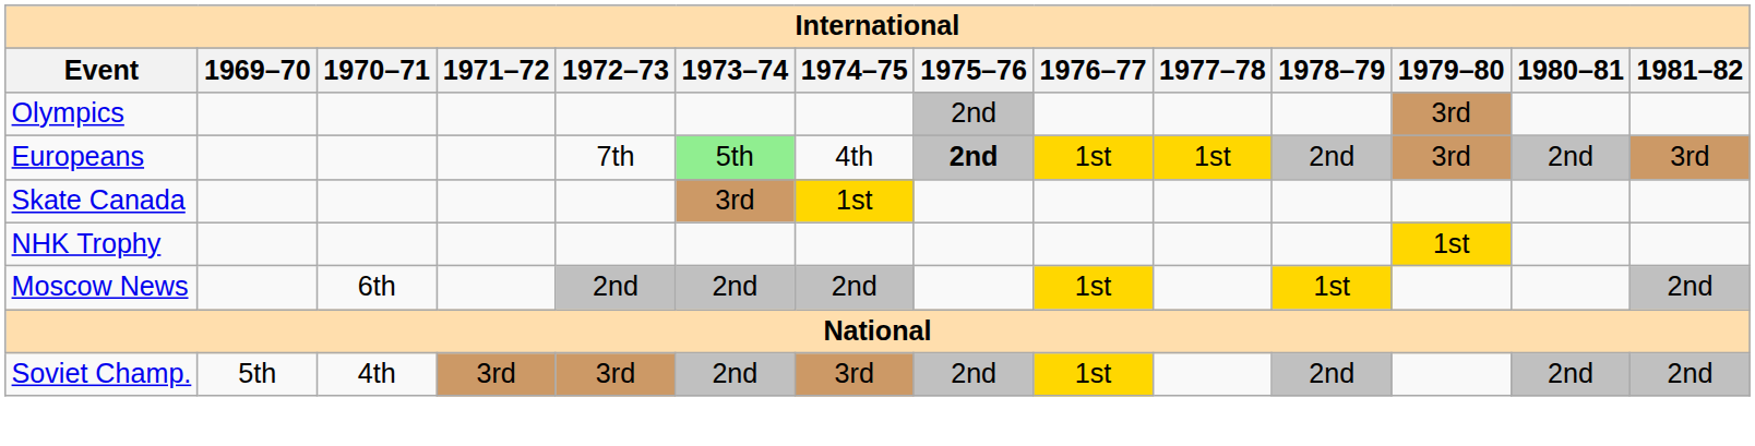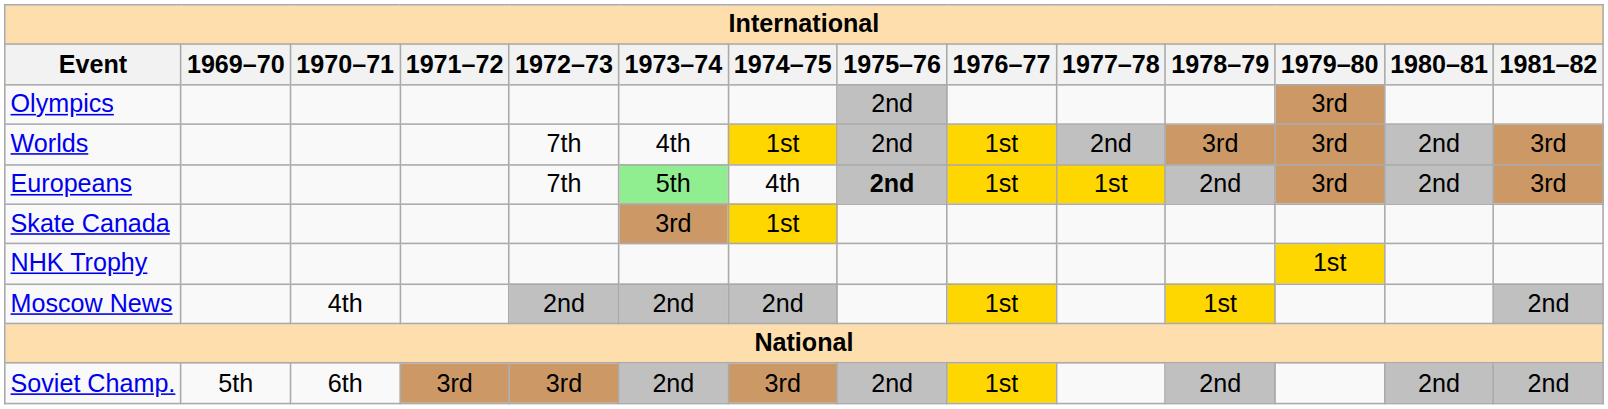 <table class="wikitable" style="text-align:center">
 <tr>
 <th style="background-color: #ffdead; " colspan=14 align=center><strong>International</strong></th>
 </tr>
 <tr>
 <th>Event</th>
 <th>1969–70</th>
 <th>1970–71</th>
 <th>1971–72</th>
 <th>1972–73</th>
 <th>1973–74</th>
 <th>1974–75</th>
 <th>1975–76</th>
 <th>1976–77</th>
 <th>1977–78</th>
 <th>1978–79</th>
 <th>1979–80</th>
 <th>1980–81</th>
 <th>1981–82</th>
 </tr>
 <tr>
 <td align=left><a href='#'>Olympics</a></td>
 <td></td>
 <td></td>
 <td></td>
 <td></td>
 <td></td>
 <td></td>
 <td bgcolor=silver>2nd</td>
 <td></td>
 <td></td>
 <td></td>
 <td bgcolor=cc9966>3rd</td>
 <td></td>
 <td></td>
+</tr>
+<tr>
+<td align=left><a href='#'>Worlds</a></td>
+<td></td>
+<td></td>
+<td></td>
+<td>7th</td>
+<td>4th</td>
+<td bgcolor=gold>1st</td>
+<td bgcolor=silver>2nd</td>
+<td bgcolor=gold>1st</td>
+<td bgcolor=silver>2nd</td>
+<td bgcolor=cc9966>3rd</td>
+<td bgcolor=cc9966>3rd</td>
+<td bgcolor=silver>2nd</td>
+<td bgcolor=cc9966>3rd</td>
 </tr>
 <tr>
 <td align=left><a href='#'>Europeans</a></td>
 <td></td>
 <td></td>
 <td></td>
 <td>7th</td>
 <td style="background: lightgreen;">5th</td>
 <td>4th</td>
 <td bgcolor=silver><strong>2nd</strong></td>
 <td bgcolor=gold>1st</td>
 <td bgcolor=gold>1st</td>
 <td bgcolor=silver>2nd</td>
 <td bgcolor=cc9966>3rd</td>
 <td bgcolor=silver>2nd</td>
 <td bgcolor=cc9966>3rd</td>
 </tr>
 <tr>
 <td align=left><a href='#'>Skate Canada</a></td>
 <td></td>
 <td></td>
 <td></td>
 <td></td>
 <td bgcolor=cc9966>3rd</td>
 <td bgcolor=gold>1st</td>
 <td></td>
 <td></td>
 <td></td>
 <td></td>
 <td></td>
 <td></td>
 <td></td>
 </tr>
 <tr>
 <td align=left><a href='#'>NHK Trophy</a></td>
 <td></td>
 <td></td>
 <td></td>
 <td></td>
 <td></td>
 <td></td>
 <td></td>
 <td></td>
 <td></td>
 <td></td>
 <td bgcolor=gold>1st</td>
 <td></td>
 <td></td>
 </tr>
 <tr>
 <td align=left><a href='#'>Moscow News</a></td>
 <td></td>
-<td>6th</td>
+<td>4th</td>
 <td></td>
 <td bgcolor=silver>2nd</td>
 <td bgcolor=silver>2nd</td>
 <td bgcolor=silver>2nd</td>
 <td></td>
 <td bgcolor=gold>1st</td>
 <td></td>
 <td bgcolor=gold>1st</td>
 <td></td>
 <td></td>
 <td bgcolor=silver>2nd</td>
 </tr>
 <tr>
 <th style="background-color: #ffdead; " colspan=14 align=center><strong>National</strong></th>
 </tr>
 <tr>
 <td align=left><a href='#'>Soviet Champ.</a></td>
 <td>5th</td>
-<td>4th</td>
+<td>6th</td>
 <td bgcolor=cc9966>3rd</td>
 <td bgcolor=cc9966>3rd</td>
 <td bgcolor=silver>2nd</td>
 <td bgcolor=cc9966>3rd</td>
 <td bgcolor=silver>2nd</td>
 <td bgcolor=gold>1st</td>
 <td></td>
 <td bgcolor=silver>2nd</td>
 <td></td>
 <td bgcolor=silver>2nd</td>
 <td bgcolor=silver>2nd</td>
 </tr>
 </table>
